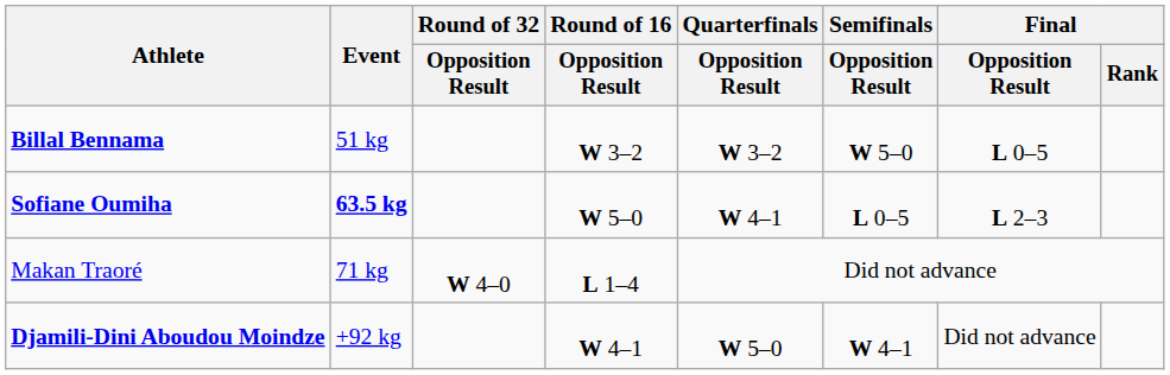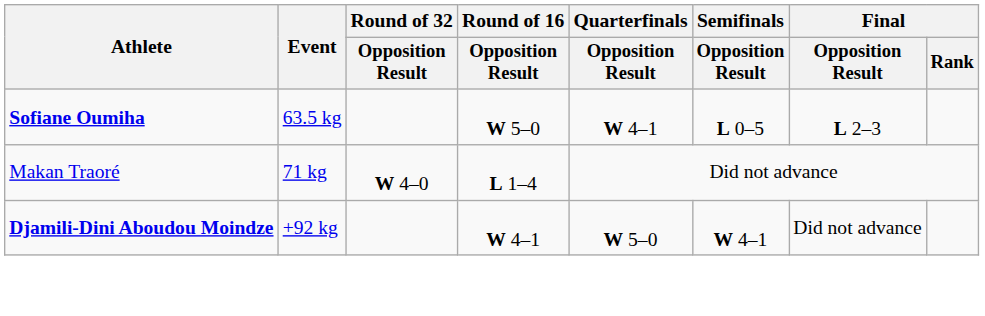 <table class="wikitable" style="font-size:90%">
 <tr>
 <th rowspan="2">Athlete</th>
 <th rowspan="2">Event</th>
 <th>Round of 32</th>
 <th>Round of 16</th>
 <th>Quarterfinals</th>
 <th>Semifinals</th>
 <th colspan=2>Final</th>
 </tr>
 <tr style="font-size:95%">
 <th>Opposition<br>Result</th>
 <th>Opposition<br>Result</th>
 <th>Opposition<br>Result</th>
 <th>Opposition<br>Result</th>
 <th>Opposition<br>Result</th>
 <th>Rank</th>
 </tr>
 <tr align=center>
-<td align=left><strong><a href='#'>Billal Bennama</a></strong></td>
-<td align=left><a href='#'>51 kg</a></td>
-<td></td>
-<td><br> <strong>W</strong> 3–2</td>
-<td><br><strong>W</strong> 3–2</td>
-<td><br><strong>W</strong> 5–0</td>
-<td><br><strong>L</strong> 0–5</td>
-<td></td>
-</tr>
-<tr align=center>
 <td align=left><strong><a href='#'>Sofiane Oumiha</a></strong></td>
-<td align=left><strong><a href='#'>63.5 kg</a></strong></td>
+<td align=left><a href='#'>63.5 kg</a></td>
 <td></td>
 <td><br><strong>W</strong> 5–0</td>
 <td><br><strong> W</strong> 4–1</td>
 <td><br><strong>L</strong> 0–5</td>
 <td><br><strong>L</strong> 2–3</td>
 <td></td>
 </tr>
 <tr align=center>
 <td align=left><a href='#'>Makan Traoré</a></td>
 <td align=left><a href='#'>71 kg</a></td>
 <td><br><strong>W</strong> 4–0</td>
 <td><br><strong>L</strong> 1–4</td>
 <td colspan="4">Did not advance</td>
 </tr>
 <tr align=center>
 <td align=left><strong><a href='#'>Djamili-Dini Aboudou Moindze</a></strong></td>
 <td align=left><a href='#'>+92 kg</a></td>
 <td></td>
 <td><br><strong>W</strong> 4–1</td>
 <td><br><strong>W</strong> 5–0</td>
 <td><br><strong>W</strong> 4–1</td>
 <td>Did not advance</td>
 <td></td>
 </tr>
 </table>
